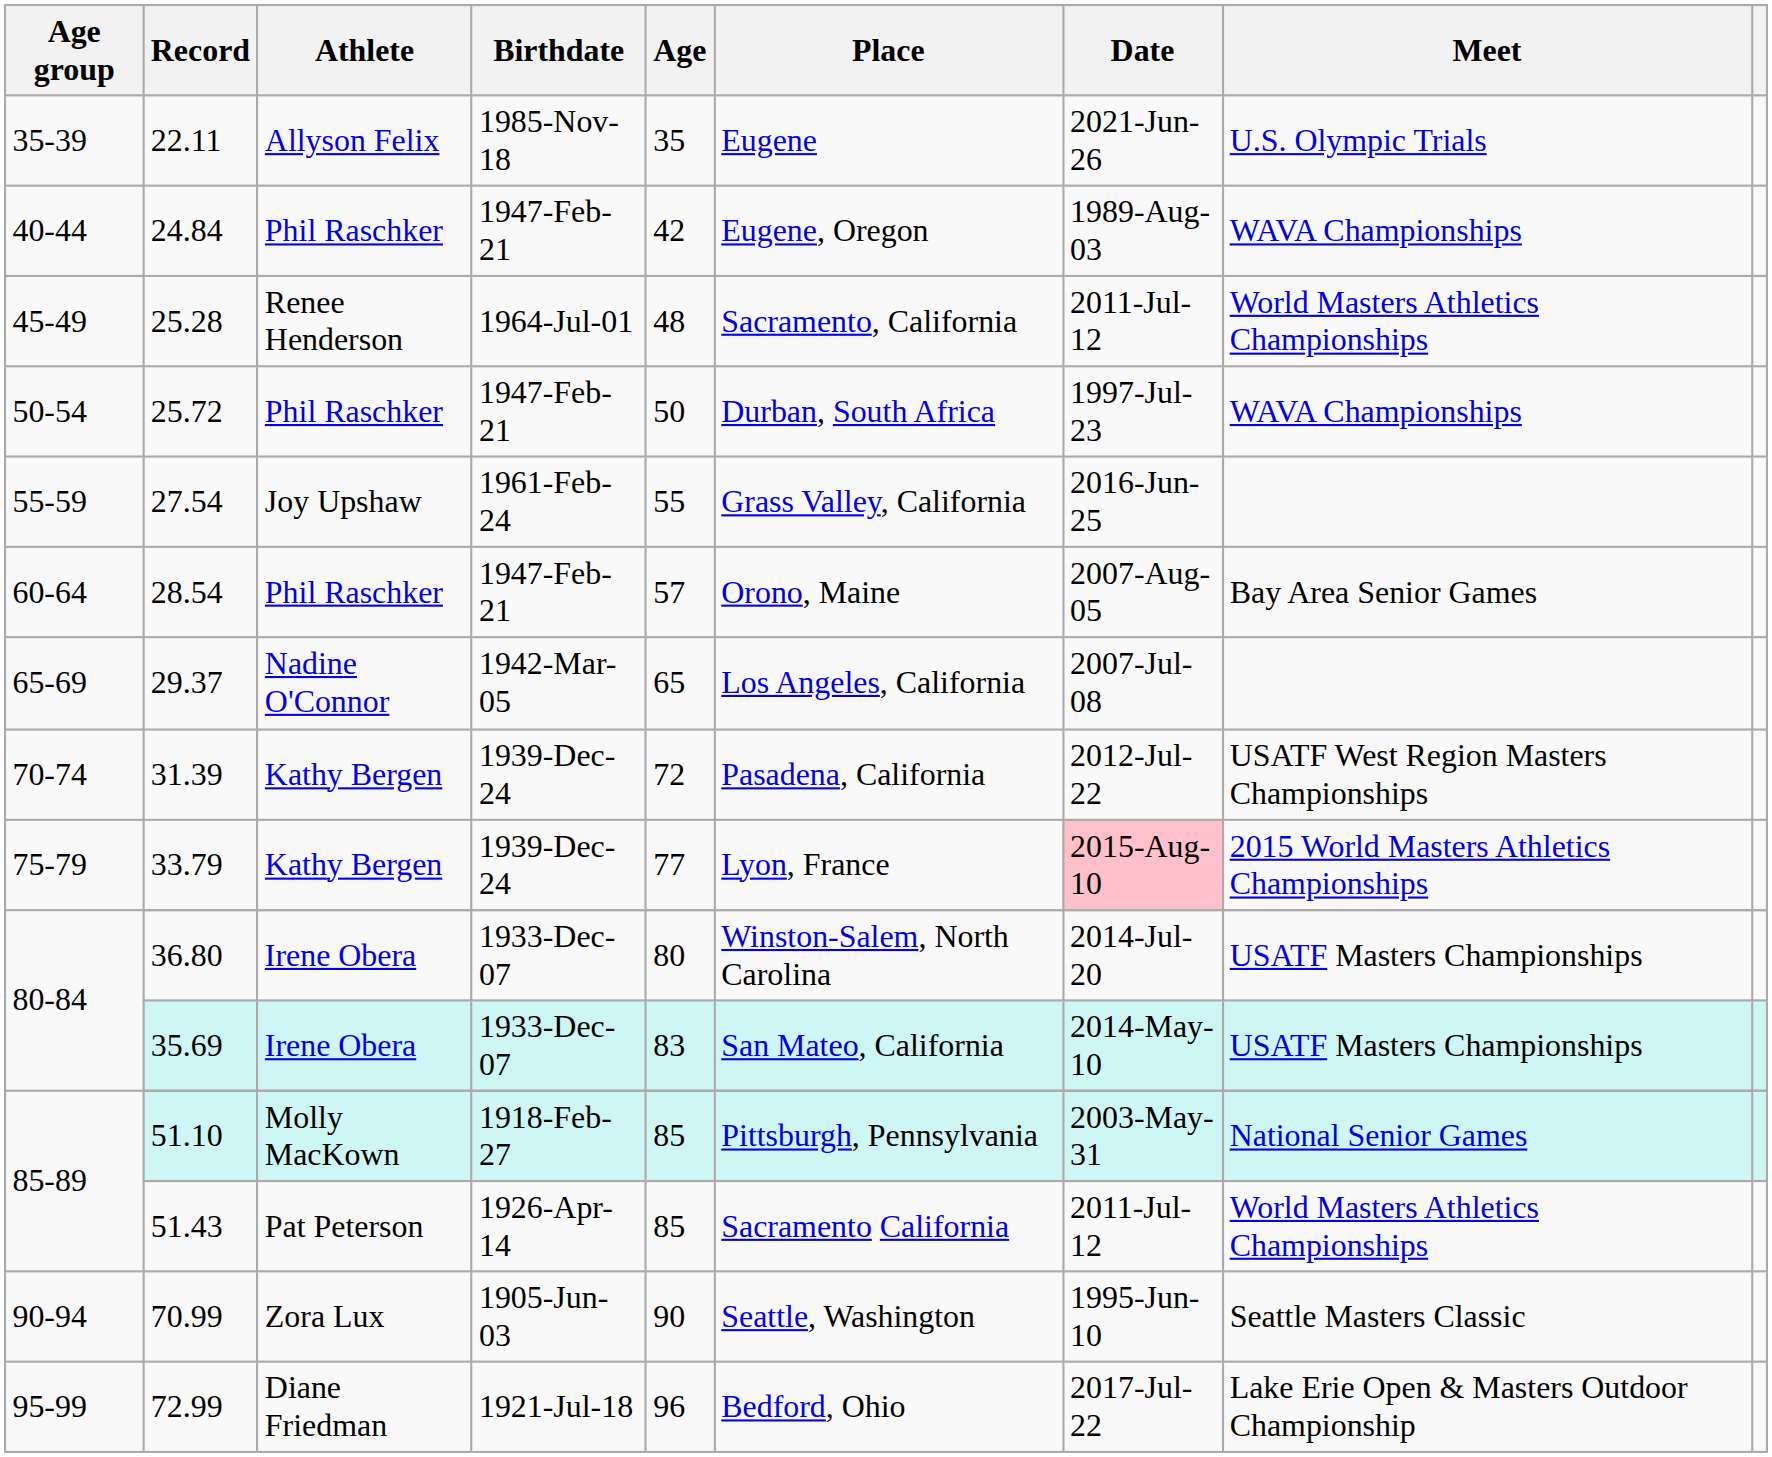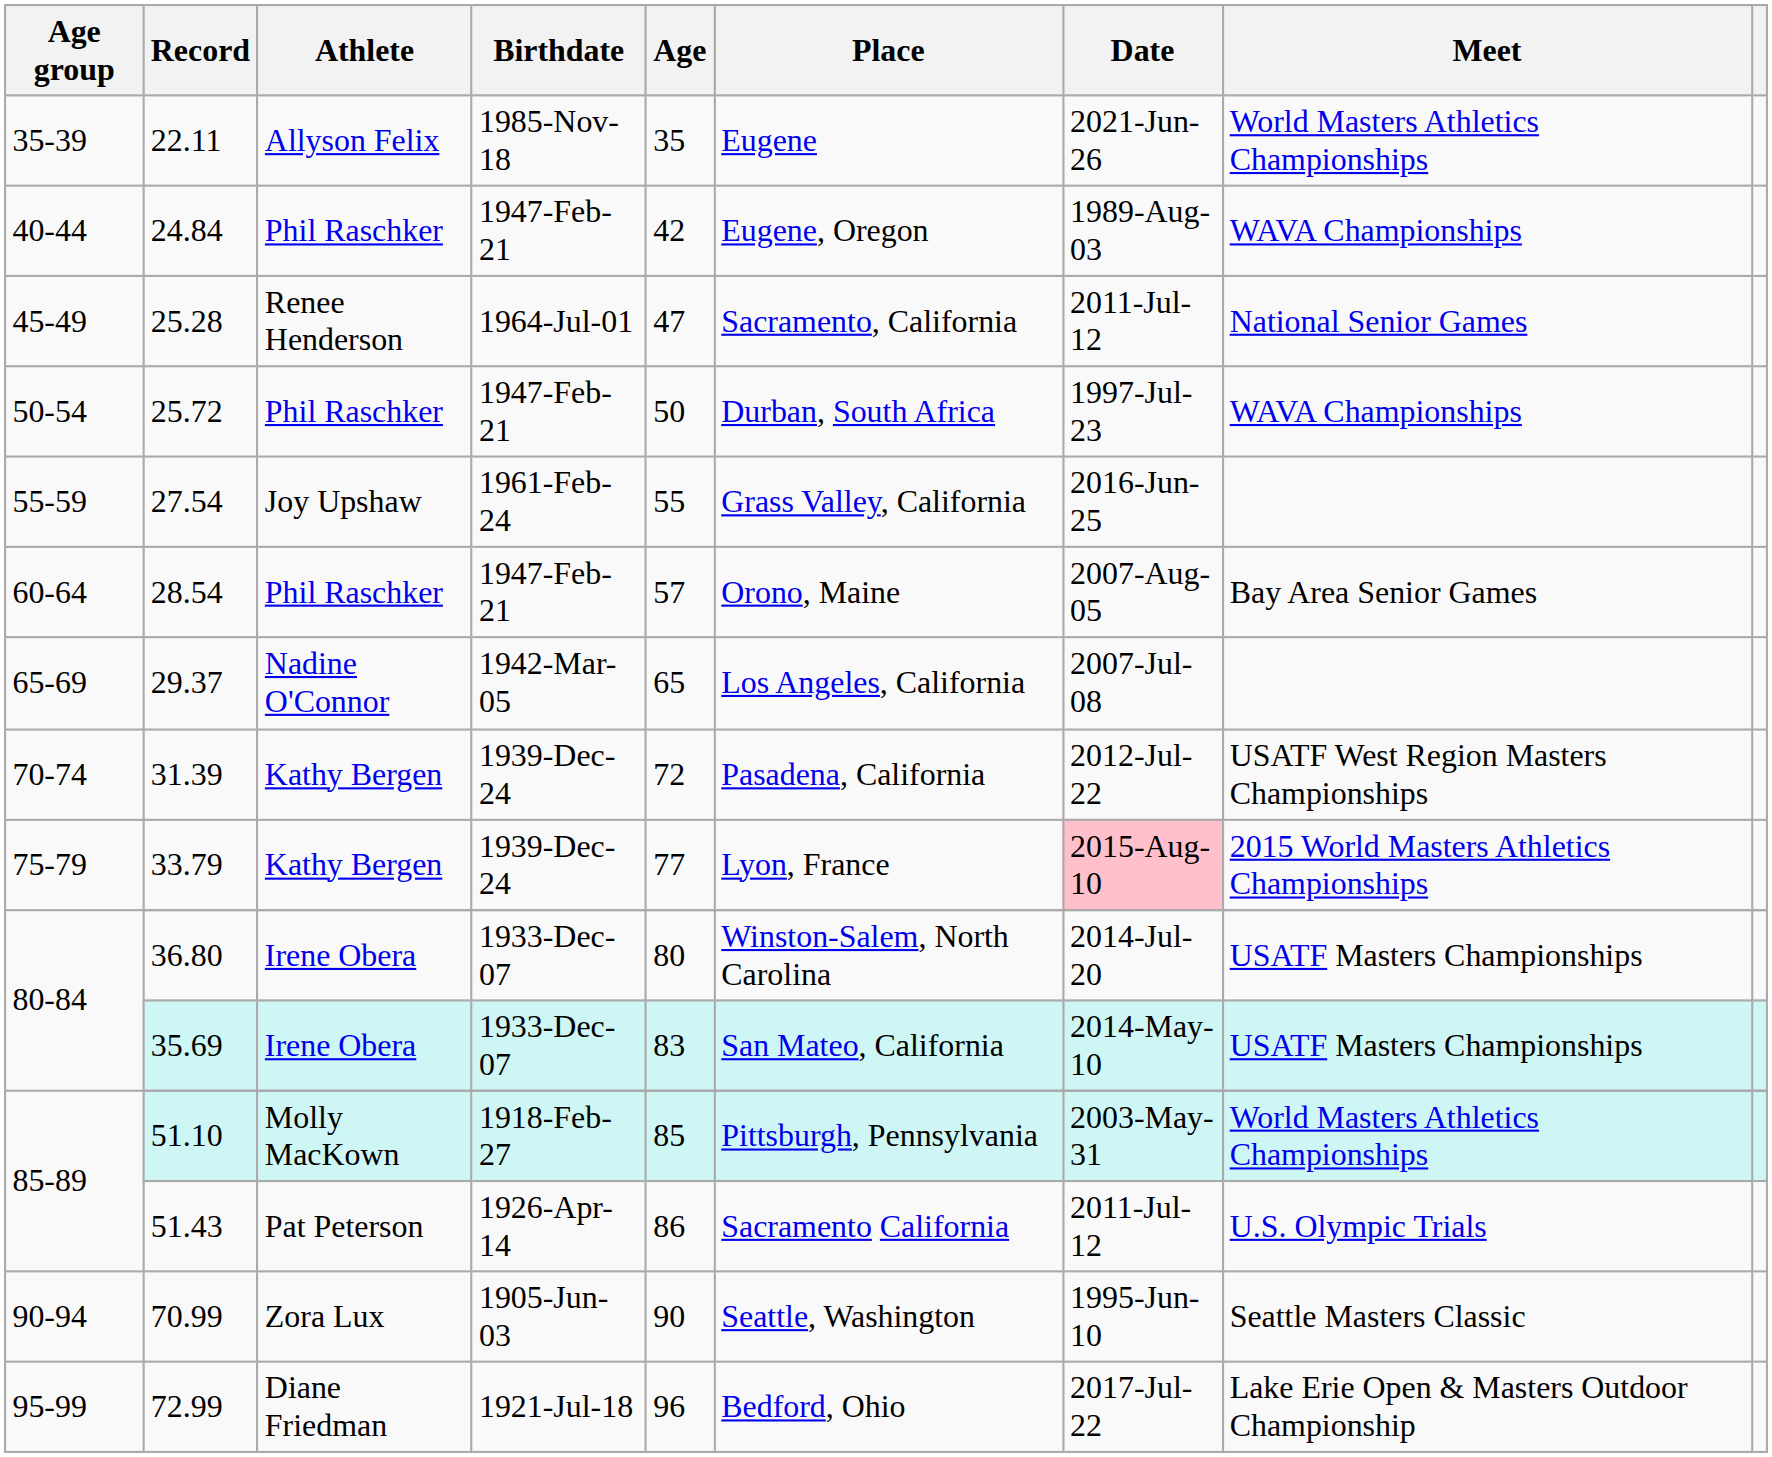 <table class="wikitable" style="font-size:95%; width: 95%">
 <tr>
 <th>Age group</th>
 <th>Record</th>
 <th>Athlete</th>
 <th>Birthdate</th>
 <th>Age</th>
 <th>Place</th>
 <th>Date</th>
 <th>Meet</th>
 <th></th>
 </tr>
 <tr>
 <td>35-39</td>
 <td>22.11 </td>
 <td><a href='#'>Allyson Felix</a></td>
 <td>1985-Nov-18</td>
 <td>35</td>
 <td><a href='#'>Eugene</a></td>
 <td>2021-Jun-26</td>
-<td><a href='#'>U.S. Olympic Trials</a></td>
+<td><a href='#'>World Masters Athletics Championships</a></td>
 <td></td>
 </tr>
 <tr>
 <td>40-44</td>
 <td>24.84</td>
 <td><a href='#'>Phil Raschker</a></td>
 <td>1947-Feb-21</td>
 <td>42</td>
 <td><a href='#'>Eugene</a>, Oregon</td>
 <td>1989-Aug-03</td>
 <td><a href='#'>WAVA Championships</a></td>
 <td></td>
 </tr>
 <tr>
 <td>45-49</td>
 <td>25.28 </td>
 <td>Renee Henderson</td>
 <td>1964-Jul-01</td>
-<td>48</td>
+<td>47</td>
 <td><a href='#'>Sacramento</a>, California</td>
 <td>2011-Jul-12</td>
-<td><a href='#'>World Masters Athletics Championships</a></td>
+<td><a href='#'>National Senior Games</a></td>
 <td></td>
 </tr>
 <tr>
 <td>50-54</td>
 <td>25.72 </td>
 <td><a href='#'>Phil Raschker</a></td>
 <td>1947-Feb-21</td>
 <td>50</td>
 <td><a href='#'>Durban</a>, <a href='#'>South Africa</a></td>
 <td>1997-Jul-23</td>
 <td><a href='#'>WAVA Championships</a></td>
 <td></td>
 </tr>
 <tr>
 <td>55-59</td>
 <td>27.54 </td>
 <td>Joy Upshaw</td>
 <td>1961-Feb-24</td>
 <td>55</td>
 <td><a href='#'>Grass Valley</a>, California</td>
 <td>2016-Jun-25</td>
 <td></td>
 <td></td>
 </tr>
 <tr>
 <td>60-64</td>
 <td>28.54 </td>
 <td><a href='#'>Phil Raschker</a></td>
 <td>1947-Feb-21</td>
 <td>57</td>
 <td><a href='#'>Orono</a>, Maine</td>
 <td>2007-Aug-05</td>
 <td>Bay Area Senior Games</td>
 <td></td>
 </tr>
 <tr>
 <td>65-69</td>
 <td>29.37 </td>
 <td><a href='#'>Nadine O'Connor</a></td>
 <td>1942-Mar-05</td>
 <td>65</td>
 <td><a href='#'>Los Angeles</a>, California</td>
 <td>2007-Jul-08</td>
 <td></td>
 <td></td>
 </tr>
 <tr>
 <td>70-74</td>
 <td>31.39 </td>
 <td><a href='#'>Kathy Bergen</a></td>
 <td>1939-Dec-24</td>
 <td>72</td>
 <td><a href='#'>Pasadena</a>, California</td>
 <td>2012-Jul-22</td>
 <td>USATF West Region Masters Championships</td>
 <td></td>
 </tr>
 <tr>
 <td>75-79</td>
 <td>33.79 </td>
 <td><a href='#'>Kathy Bergen</a></td>
 <td>1939-Dec-24</td>
 <td>77</td>
 <td><a href='#'>Lyon</a>, France</td>
 <td style="background: pink;">2015-Aug-10</td>
 <td><a href='#'>2015 World Masters Athletics Championships</a></td>
 <td></td>
 </tr>
 <tr>
 <td rowspan=3>80-84</td>
 </tr>
 <tr>
 <td>36.80 </td>
 <td><a href='#'>Irene Obera</a></td>
 <td>1933-Dec-07</td>
 <td>80</td>
 <td><a href='#'>Winston-Salem</a>, North Carolina</td>
 <td>2014-Jul-20</td>
 <td><a href='#'>USATF</a> Masters Championships</td>
 <td></td>
 </tr>
 <tr style="background:#CEF6F5">
 <td>35.69</td>
 <td><a href='#'>Irene Obera</a></td>
 <td>1933-Dec-07</td>
 <td>83</td>
 <td><a href='#'>San Mateo</a>, California</td>
 <td>2014-May-10</td>
 <td><a href='#'>USATF</a> Masters Championships</td>
 <td></td>
 </tr>
 <tr>
 <td rowspan=3>85-89</td>
 </tr>
 <tr style="background:#cef6f5;">
 <td>51.10 </td>
 <td>Molly MacKown</td>
 <td>1918-Feb-27</td>
 <td>85</td>
 <td><a href='#'>Pittsburgh</a>, Pennsylvania</td>
 <td>2003-May-31</td>
-<td><a href='#'>National Senior Games</a></td>
+<td><a href='#'>World Masters Athletics Championships</a></td>
 <td></td>
 </tr>
 <tr>
 <td>51.43 </td>
 <td>Pat Peterson</td>
 <td>1926-Apr-14</td>
-<td>85</td>
+<td>86</td>
 <td><a href='#'>Sacramento</a> <a href='#'>California</a></td>
 <td>2011-Jul-12</td>
-<td><a href='#'>World Masters Athletics Championships</a></td>
+<td><a href='#'>U.S. Olympic Trials</a></td>
 <td></td>
 </tr>
 <tr>
 <td>90-94</td>
 <td>70.99</td>
 <td>Zora Lux</td>
 <td>1905-Jun-03</td>
 <td>90</td>
 <td><a href='#'>Seattle</a>, Washington</td>
 <td>1995-Jun-10</td>
 <td>Seattle Masters Classic</td>
 <td></td>
 </tr>
 <tr>
 <td>95-99</td>
 <td>72.99 </td>
 <td>Diane Friedman</td>
 <td>1921-Jul-18</td>
 <td>96</td>
 <td><a href='#'>Bedford</a>, Ohio</td>
 <td>2017-Jul-22</td>
 <td>Lake Erie Open & Masters Outdoor Championship</td>
 <td></td>
 </tr>
 </table>
